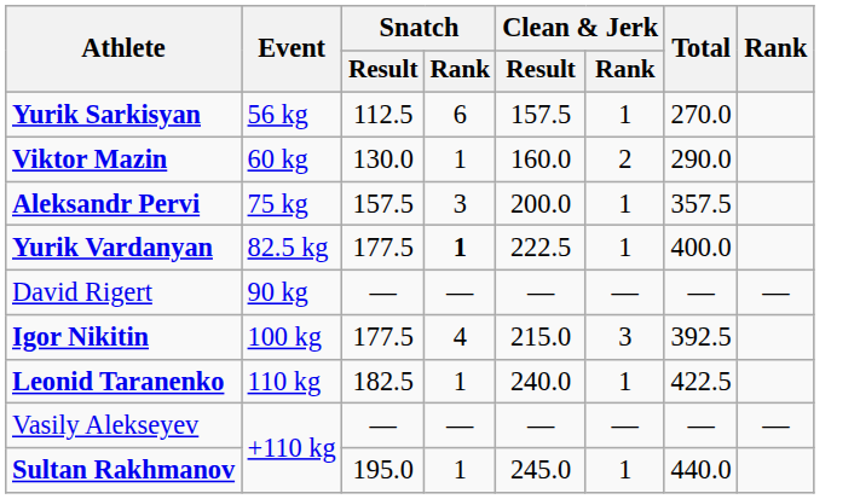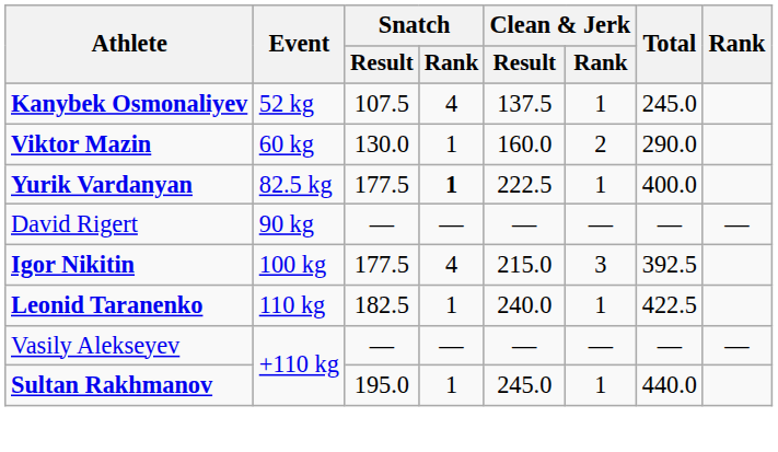 <table class=wikitable style="text-align:center;font-size:90%">
 <tr>
 <th rowspan=2>Athlete</th>
 <th rowspan=2>Event</th>
 <th colspan=2>Snatch</th>
 <th colspan=2>Clean & Jerk</th>
 <th rowspan=2>Total</th>
 <th rowspan=2>Rank</th>
 </tr>
 <tr style="font-size:95%">
 <th>Result</th>
 <th>Rank</th>
 <th>Result</th>
 <th>Rank</th>
 </tr>
 <tr>
-<td align=left><strong><a href='#'>Yurik Sarkisyan</a></strong></td>
-<td align=left><a href='#'>56 kg</a></td>
-<td>112.5</td>
-<td>6</td>
-<td>157.5</td>
+<td align=left><strong><a href='#'>Kanybek Osmonaliyev</a></strong></td>
+<td align=left><a href='#'>52 kg</a></td>
+<td>107.5</td>
+<td>4</td>
+<td>137.5</td>
 <td>1</td>
-<td>270.0</td>
+<td>245.0</td>
 <td></td>
 </tr>
 <tr>
 <td align=left><strong><a href='#'>Viktor Mazin</a></strong></td>
 <td align=left><a href='#'>60 kg</a></td>
 <td>130.0</td>
 <td>1</td>
 <td>160.0</td>
 <td>2</td>
 <td>290.0</td>
-<td></td>
-</tr>
-<tr>
-<td align=left><strong><a href='#'>Aleksandr Pervi</a></strong></td>
-<td align=left><a href='#'>75 kg</a></td>
-<td>157.5</td>
-<td>3</td>
-<td>200.0</td>
-<td>1</td>
-<td>357.5</td>
 <td></td>
 </tr>
 <tr>
 <td align=left><strong><a href='#'>Yurik Vardanyan</a></strong></td>
 <td align=left><a href='#'>82.5 kg</a></td>
 <td>177.5</td>
 <td><strong>1</strong></td>
 <td>222.5</td>
 <td>1</td>
 <td>400.0</td>
 <td></td>
 </tr>
 <tr>
 <td align=left><a href='#'>David Rigert</a></td>
 <td align=left><a href='#'>90 kg</a></td>
 <td>—</td>
 <td>—</td>
 <td>—</td>
 <td>—</td>
 <td>—</td>
 <td>—</td>
 </tr>
 <tr>
 <td align=left><strong><a href='#'>Igor Nikitin</a></strong></td>
 <td align=left><a href='#'>100 kg</a></td>
 <td>177.5</td>
 <td>4</td>
 <td>215.0</td>
 <td>3</td>
 <td>392.5</td>
 <td></td>
 </tr>
 <tr>
 <td align=left><strong><a href='#'>Leonid Taranenko</a></strong></td>
 <td align=left><a href='#'>110 kg</a></td>
 <td>182.5</td>
 <td>1</td>
 <td>240.0</td>
 <td>1</td>
 <td>422.5</td>
 <td></td>
 </tr>
 <tr>
 <td align=left><a href='#'>Vasily Alekseyev</a></td>
 <td rowspan=2 align=left><a href='#'>+110 kg</a></td>
 <td>—</td>
 <td>—</td>
 <td>—</td>
 <td>—</td>
 <td>—</td>
 <td>—</td>
 </tr>
 <tr>
 <td align=left><strong><a href='#'>Sultan Rakhmanov</a></strong></td>
 <td>195.0</td>
 <td>1</td>
 <td>245.0</td>
 <td>1</td>
 <td>440.0</td>
 <td></td>
 </tr>
 </table>
